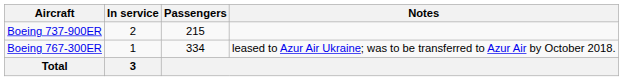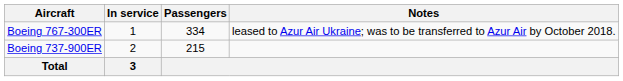 <table class="wikitable" style="border-collapse:collapse;text-align:center;margin:1em auto;">
 <tr>
 <th>Aircraft</th>
 <th>In service</th>
 <th>Passengers</th>
 <th>Notes</th>
 </tr>
 <tr>
+<td><a href='#'>Boeing 767-300ER</a></td>
+<td>1</td>
+<td>334</td>
+<td>leased to <a href='#'>Azur Air Ukraine</a>; was to be transferred to <a href='#'>Azur Air</a> by October 2018.</td>
+</tr>
+<tr>
 <td><a href='#'>Boeing 737-900ER</a></td>
 <td>2</td>
 <td>215</td>
 <td></td>
-</tr>
-<tr>
-<td><a href='#'>Boeing 767-300ER</a></td>
-<td>1</td>
-<td>334</td>
-<td>leased to <a href='#'>Azur Air Ukraine</a>; was to be transferred to <a href='#'>Azur Air</a> by October 2018.</td>
 </tr>
 <tr>
 <th>Total</th>
 <th>3</th>
 <th colspan="2"></th>
 </tr>
 </table>
